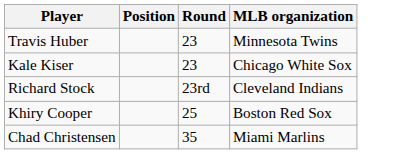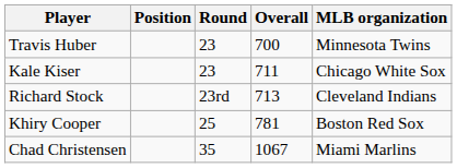 <table class="wikitable">
 <tr>
 <th>Player</th>
 <th>Position</th>
 <th>Round</th>
+<th>Overall</th>
 <th>MLB organization</th>
 </tr>
 <tr>
 <td>Travis Huber</td>
 <td></td>
 <td>23</td>
+<td>700</td>
 <td>Minnesota Twins</td>
 </tr>
 <tr>
 <td>Kale Kiser</td>
 <td></td>
 <td>23</td>
+<td>711</td>
 <td>Chicago White Sox</td>
 </tr>
 <tr>
 <td>Richard Stock</td>
 <td></td>
 <td>23rd</td>
+<td>713</td>
 <td>Cleveland Indians</td>
 </tr>
 <tr>
 <td>Khiry Cooper</td>
 <td></td>
 <td>25</td>
+<td>781</td>
 <td>Boston Red Sox</td>
 </tr>
 <tr>
 <td>Chad Christensen</td>
 <td></td>
 <td>35</td>
+<td>1067</td>
 <td>Miami Marlins</td>
 </tr>
 </table>
